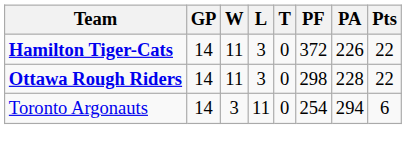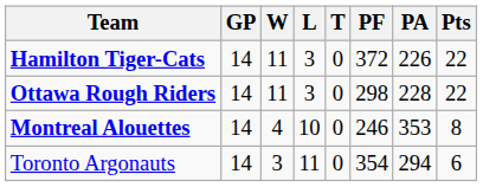 <table class="wikitable" style="float:left; margin-right:1em">
 <tr>
 <th>Team</th>
 <th>GP</th>
 <th>W</th>
 <th>L</th>
 <th>T</th>
 <th>PF</th>
 <th>PA</th>
 <th>Pts</th>
 </tr>
 <tr align="center">
 <td align="left"><strong><a href='#'>Hamilton Tiger-Cats</a></strong></td>
 <td>14</td>
 <td>11</td>
 <td>3</td>
 <td>0</td>
 <td>372</td>
 <td>226</td>
 <td>22</td>
 </tr>
 <tr align="center">
 <td align="left"><strong><a href='#'>Ottawa Rough Riders</a></strong></td>
 <td>14</td>
 <td>11</td>
 <td>3</td>
 <td>0</td>
 <td>298</td>
 <td>228</td>
 <td>22</td>
 </tr>
 <tr align="center">
+<td align="left"><strong><a href='#'>Montreal Alouettes</a></strong></td>
+<td>14</td>
+<td>4</td>
+<td>10</td>
+<td>0</td>
+<td>246</td>
+<td>353</td>
+<td>8</td>
+</tr>
+<tr align="center">
 <td align="left"><a href='#'>Toronto Argonauts</a></td>
 <td>14</td>
 <td>3</td>
 <td>11</td>
 <td>0</td>
-<td>254</td>
+<td>354</td>
 <td>294</td>
 <td>6</td>
 </tr>
 </table>
